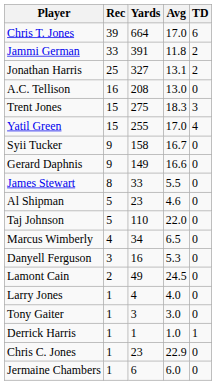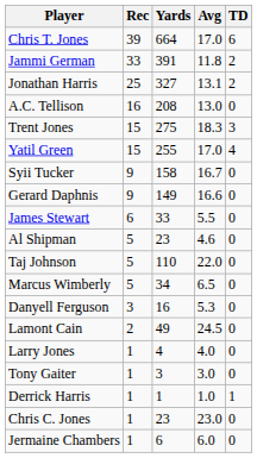 <table class="wikitable">
 <tr>
 <th>Player</th>
 <th>Rec</th>
 <th>Yards</th>
 <th>Avg</th>
 <th>TD</th>
 </tr>
 <tr>
 <td><a href='#'>Chris T. Jones</a></td>
 <td>39</td>
 <td>664</td>
 <td>17.0</td>
 <td>6</td>
 </tr>
 <tr>
 <td><a href='#'>Jammi German</a></td>
 <td>33</td>
 <td>391</td>
 <td>11.8</td>
 <td>2</td>
 </tr>
 <tr>
 <td>Jonathan Harris</td>
 <td>25</td>
 <td>327</td>
 <td>13.1</td>
 <td>2</td>
 </tr>
 <tr>
 <td>A.C. Tellison</td>
 <td>16</td>
 <td>208</td>
 <td>13.0</td>
 <td>0</td>
 </tr>
 <tr>
 <td>Trent Jones</td>
 <td>15</td>
 <td>275</td>
 <td>18.3</td>
 <td>3</td>
 </tr>
 <tr>
 <td><a href='#'>Yatil Green</a></td>
 <td>15</td>
 <td>255</td>
 <td>17.0</td>
 <td>4</td>
 </tr>
 <tr>
 <td>Syii Tucker</td>
 <td>9</td>
 <td>158</td>
 <td>16.7</td>
 <td>0</td>
 </tr>
 <tr>
 <td>Gerard Daphnis</td>
 <td>9</td>
 <td>149</td>
 <td>16.6</td>
 <td>0</td>
 </tr>
 <tr>
 <td><a href='#'>James Stewart</a></td>
-<td>8</td>
+<td>6</td>
 <td>33</td>
 <td>5.5</td>
 <td>0</td>
 </tr>
 <tr>
 <td>Al Shipman</td>
 <td>5</td>
 <td>23</td>
 <td>4.6</td>
 <td>0</td>
 </tr>
 <tr>
 <td>Taj Johnson</td>
 <td>5</td>
 <td>110</td>
 <td>22.0</td>
 <td>0</td>
 </tr>
 <tr>
 <td>Marcus Wimberly</td>
-<td>4</td>
+<td>5</td>
 <td>34</td>
 <td>6.5</td>
 <td>0</td>
 </tr>
 <tr>
 <td>Danyell Ferguson</td>
 <td>3</td>
 <td>16</td>
 <td>5.3</td>
 <td>0</td>
 </tr>
 <tr>
 <td>Lamont Cain</td>
 <td>2</td>
 <td>49</td>
 <td>24.5</td>
 <td>0</td>
 </tr>
 <tr>
 <td>Larry Jones</td>
 <td>1</td>
 <td>4</td>
 <td>4.0</td>
 <td>0</td>
 </tr>
 <tr>
 <td>Tony Gaiter</td>
 <td>1</td>
 <td>3</td>
 <td>3.0</td>
 <td>0</td>
 </tr>
 <tr>
 <td>Derrick Harris</td>
 <td>1</td>
 <td>1</td>
 <td>1.0</td>
 <td>1</td>
 </tr>
 <tr>
 <td>Chris C. Jones</td>
 <td>1</td>
 <td>23</td>
-<td>22.9</td>
+<td>23.0</td>
 <td>0</td>
 </tr>
 <tr>
 <td>Jermaine Chambers</td>
 <td>1</td>
 <td>6</td>
 <td>6.0</td>
 <td>0</td>
 </tr>
 </table>
